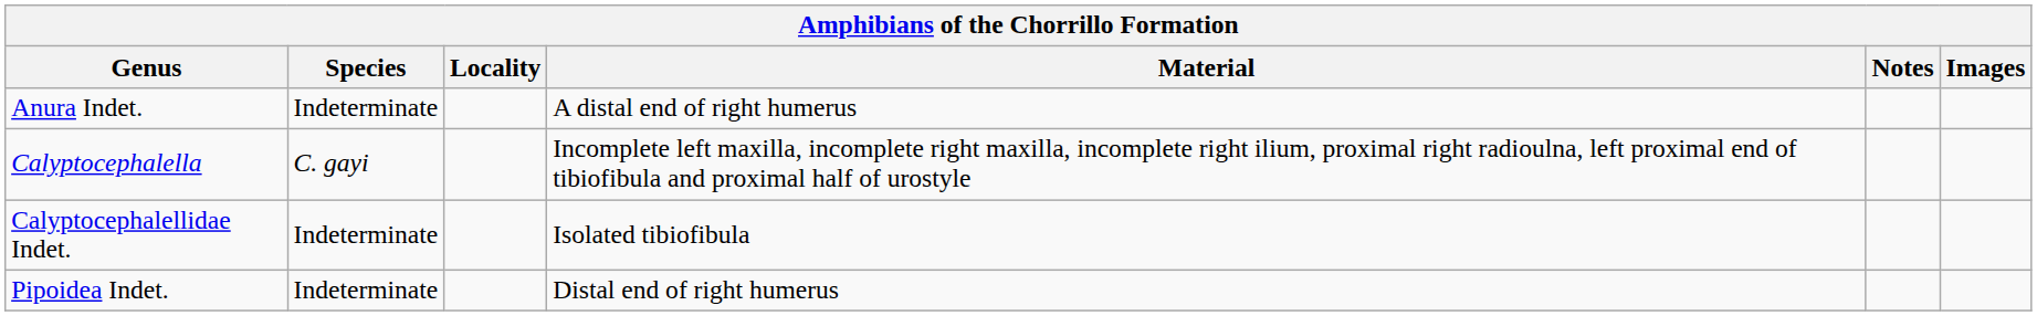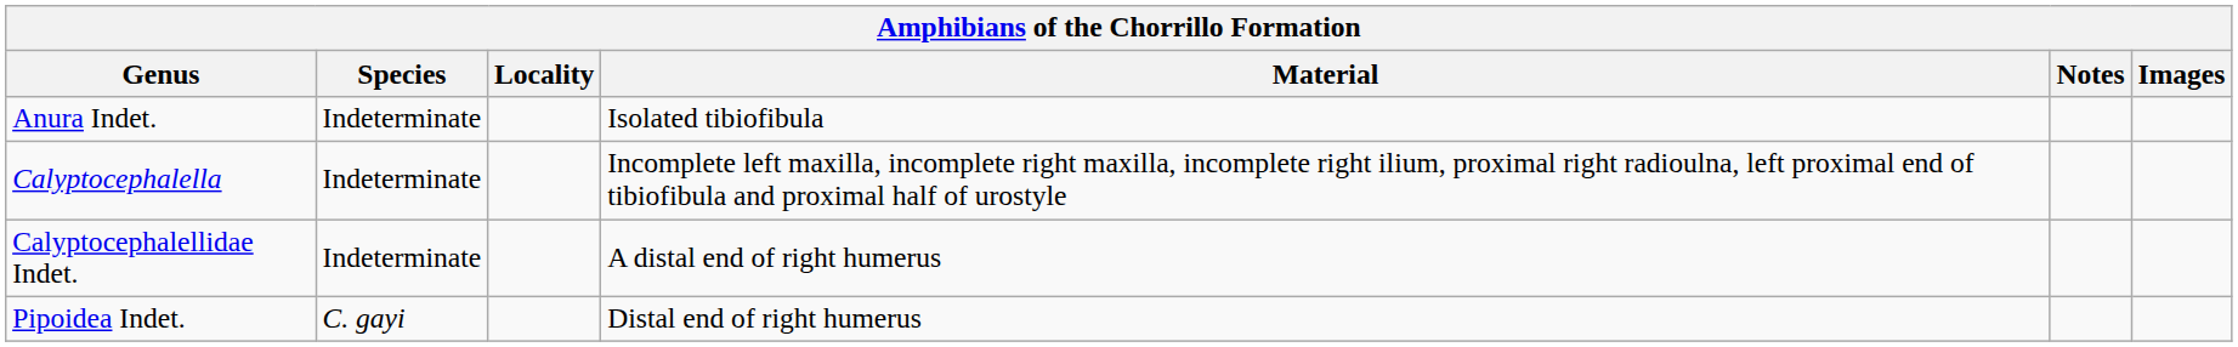 <table class="wikitable" align="center">
 <tr>
 <th colspan="7" align="center"><a href='#'>Amphibians</a> of the Chorrillo Formation</th>
 </tr>
 <tr>
 <th>Genus</th>
 <th>Species</th>
 <th>Locality</th>
 <th>Material</th>
 <th>Notes</th>
 <th>Images</th>
 </tr>
 <tr>
 <td><a href='#'>Anura</a> Indet.</td>
 <td>Indeterminate</td>
 <td></td>
-<td>A distal end of right humerus</td>
+<td>Isolated tibiofibula</td>
 <td></td>
 <td></td>
 </tr>
 <tr>
 <td><em><a href='#'>Calyptocephalella</a></em></td>
-<td><em>C. gayi</em></td>
+<td>Indeterminate</td>
 <td></td>
 <td>Incomplete left maxilla, incomplete right maxilla, incomplete right ilium, proximal right radioulna, left proximal end of tibiofibula and proximal half of urostyle</td>
 <td></td>
 <td></td>
 </tr>
 <tr>
 <td><a href='#'>Calyptocephalellidae</a> Indet.</td>
 <td>Indeterminate</td>
 <td></td>
-<td>Isolated tibiofibula</td>
+<td>A distal end of right humerus</td>
 <td></td>
 <td></td>
 </tr>
 <tr>
 <td><a href='#'>Pipoidea</a> Indet.</td>
-<td>Indeterminate</td>
+<td><em>C. gayi</em></td>
 <td></td>
 <td>Distal end of right humerus</td>
 <td></td>
 <td></td>
 </tr>
 </table>
